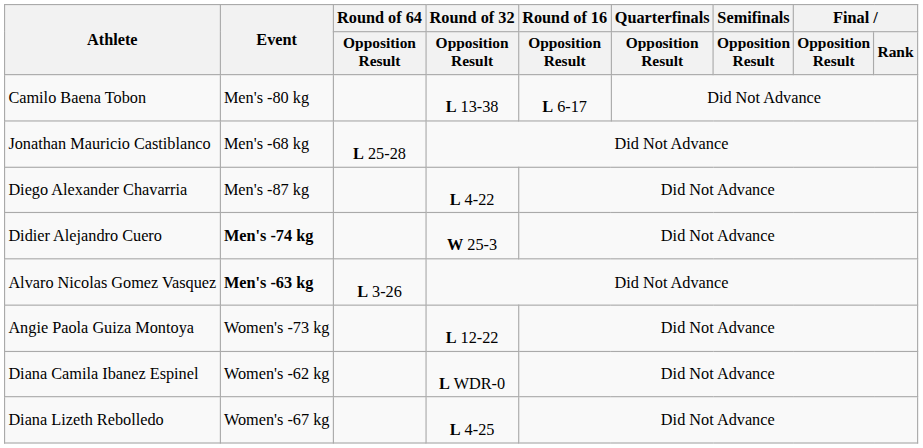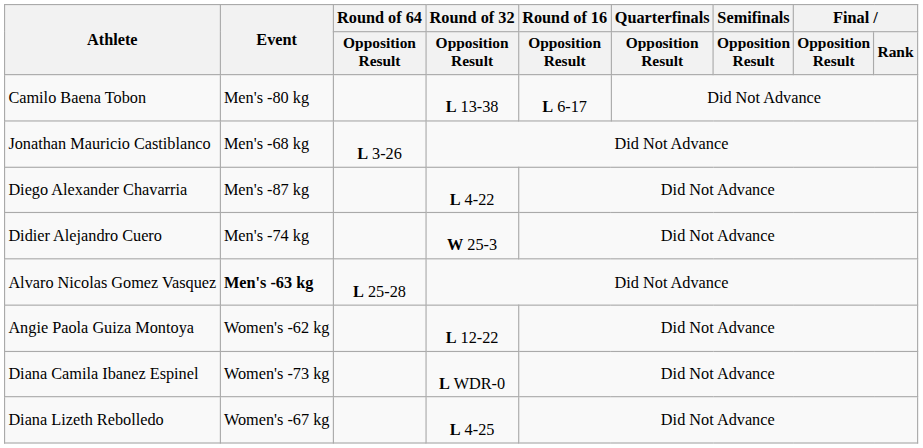 <table class="wikitable" style="font-size:90%">
 <tr>
 <th rowspan="2">Athlete</th>
 <th rowspan="2">Event</th>
 <th>Round of 64</th>
 <th>Round of 32</th>
 <th>Round of 16</th>
 <th>Quarterfinals</th>
 <th>Semifinals</th>
 <th colspan=2>Final / </th>
 </tr>
 <tr style="font-size:95%">
 <th>Opposition<br>Result</th>
 <th>Opposition<br>Result</th>
 <th>Opposition<br>Result</th>
 <th>Opposition<br>Result</th>
 <th>Opposition<br>Result</th>
 <th>Opposition<br>Result</th>
 <th>Rank</th>
 </tr>
 <tr align=center>
 <td align=left>Camilo Baena Tobon</td>
 <td align=left>Men's -80 kg</td>
 <td></td>
 <td><br><strong>L</strong> 13-38</td>
 <td><br><strong>L</strong> 6-17</td>
 <td colspan=4>Did Not Advance</td>
 </tr>
 <tr align=center>
 <td align=left>Jonathan Mauricio Castiblanco</td>
 <td align=left>Men's -68 kg</td>
-<td><br><strong>L</strong> 25-28</td>
+<td><br><strong>L</strong> 3-26</td>
 <td colspan=6>Did Not Advance</td>
 </tr>
 <tr align=center>
 <td align=left>Diego Alexander Chavarria</td>
 <td align=left>Men's -87 kg</td>
 <td></td>
 <td><br><strong>L</strong> 4-22</td>
 <td colspan=5>Did Not Advance</td>
 </tr>
 <tr align=center>
 <td align=left>Didier Alejandro Cuero</td>
-<td align=left><strong>Men's -74 kg</strong></td>
+<td align=left>Men's -74 kg</td>
 <td></td>
 <td><br><strong>W</strong> 25-3</td>
 <td colspan=5>Did Not Advance</td>
 </tr>
 <tr align=center>
 <td align=left>Alvaro Nicolas Gomez Vasquez</td>
 <td align=left><strong>Men's -63 kg</strong></td>
-<td><br><strong>L</strong> 3-26</td>
+<td><br><strong>L</strong> 25-28</td>
 <td colspan=6>Did Not Advance</td>
 </tr>
 <tr align=center>
 <td align=left>Angie Paola Guiza Montoya</td>
-<td align=left>Women's -73 kg</td>
+<td align=left>Women's -62 kg</td>
 <td></td>
 <td><br><strong>L</strong> 12-22</td>
 <td colspan=5>Did Not Advance</td>
 </tr>
 <tr align=center>
 <td align=left>Diana Camila Ibanez Espinel</td>
-<td align=left>Women's -62 kg</td>
+<td align=left>Women's -73 kg</td>
 <td></td>
 <td><br><strong>L</strong> WDR-0</td>
 <td colspan=5>Did Not Advance</td>
 </tr>
 <tr align=center>
 <td align=left>Diana Lizeth Rebolledo</td>
 <td align=left>Women's -67 kg</td>
 <td></td>
 <td><br><strong>L</strong> 4-25</td>
 <td colspan=5>Did Not Advance</td>
 </tr>
 </table>
